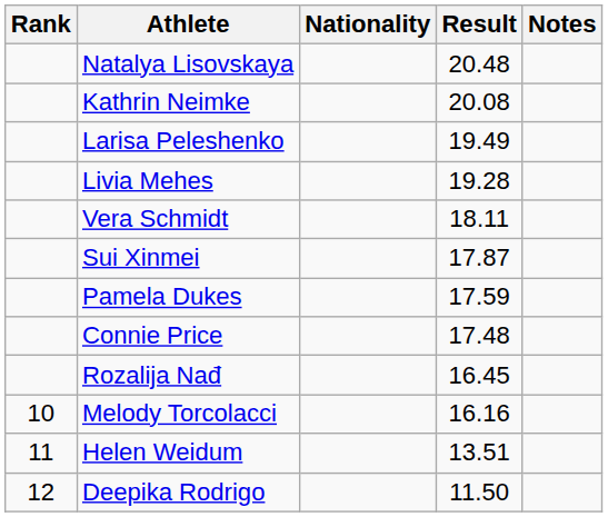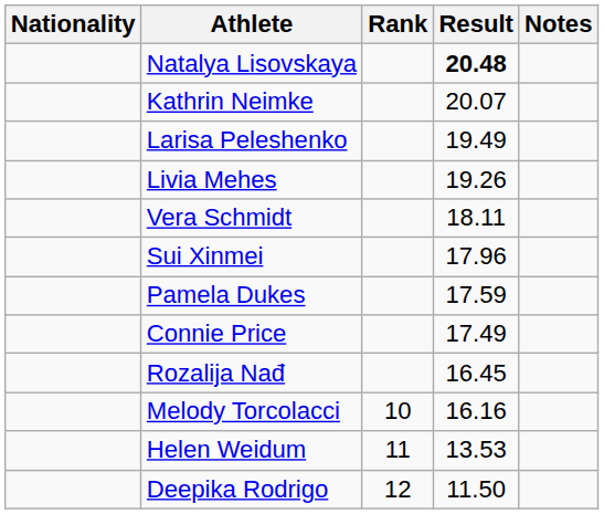 <table class="wikitable sortable" style="text-align:center">
 <tr>
+<th>Nationality</th>
+<th>Athlete</th>
 <th>Rank</th>
-<th>Athlete</th>
-<th>Nationality</th>
 <th>Result</th>
 <th>Notes</th>
 </tr>
 <tr>
+<td align=left></td>
+<td align=left><a href='#'>Natalya Lisovskaya</a></td>
 <td></td>
-<td align=left><a href='#'>Natalya Lisovskaya</a></td>
-<td align=left></td>
-<td>20.48</td>
+<td><strong>20.48</strong></td>
 <td></td>
 </tr>
 <tr>
+<td align=left></td>
+<td align=left><a href='#'>Kathrin Neimke</a></td>
 <td></td>
-<td align=left><a href='#'>Kathrin Neimke</a></td>
-<td align=left></td>
-<td>20.08</td>
+<td>20.07</td>
 <td></td>
 </tr>
 <tr>
+<td align=left></td>
+<td align=left><a href='#'>Larisa Peleshenko</a></td>
 <td></td>
-<td align=left><a href='#'>Larisa Peleshenko</a></td>
-<td align=left></td>
 <td>19.49</td>
 <td></td>
 </tr>
 <tr>
+<td align=left></td>
+<td align=left><a href='#'>Livia Mehes</a></td>
 <td></td>
-<td align=left><a href='#'>Livia Mehes</a></td>
-<td align=left></td>
-<td>19.28</td>
+<td>19.26</td>
 <td></td>
 </tr>
 <tr>
+<td align=left></td>
+<td align=left><a href='#'>Vera Schmidt</a></td>
 <td></td>
-<td align=left><a href='#'>Vera Schmidt</a></td>
-<td align=left></td>
 <td>18.11</td>
 <td></td>
 </tr>
 <tr>
+<td align=left></td>
+<td align=left><a href='#'>Sui Xinmei</a></td>
 <td></td>
-<td align=left><a href='#'>Sui Xinmei</a></td>
-<td align=left></td>
-<td>17.87</td>
+<td>17.96</td>
 <td></td>
 </tr>
 <tr>
+<td align=left></td>
+<td align=left><a href='#'>Pamela Dukes</a></td>
 <td></td>
-<td align=left><a href='#'>Pamela Dukes</a></td>
-<td align=left></td>
 <td>17.59</td>
 <td></td>
 </tr>
 <tr>
+<td align=left></td>
+<td align=left><a href='#'>Connie Price</a></td>
 <td></td>
-<td align=left><a href='#'>Connie Price</a></td>
-<td align=left></td>
-<td>17.48</td>
+<td>17.49</td>
 <td></td>
 </tr>
 <tr>
+<td align=left></td>
+<td align=left><a href='#'>Rozalija Nađ</a></td>
 <td></td>
-<td align=left><a href='#'>Rozalija Nađ</a></td>
-<td align=left></td>
 <td>16.45</td>
 <td></td>
 </tr>
 <tr>
+<td align=left></td>
+<td align=left><a href='#'>Melody Torcolacci</a></td>
 <td>10</td>
-<td align=left><a href='#'>Melody Torcolacci</a></td>
-<td align=left></td>
 <td>16.16</td>
 <td></td>
 </tr>
 <tr>
+<td align=left></td>
+<td align=left><a href='#'>Helen Weidum</a></td>
 <td>11</td>
-<td align=left><a href='#'>Helen Weidum</a></td>
-<td align=left></td>
-<td>13.51</td>
+<td>13.53</td>
 <td></td>
 </tr>
 <tr>
+<td align=left></td>
+<td align=left><a href='#'>Deepika Rodrigo</a></td>
 <td>12</td>
-<td align=left><a href='#'>Deepika Rodrigo</a></td>
-<td align=left></td>
 <td>11.50</td>
 <td></td>
 </tr>
 </table>
